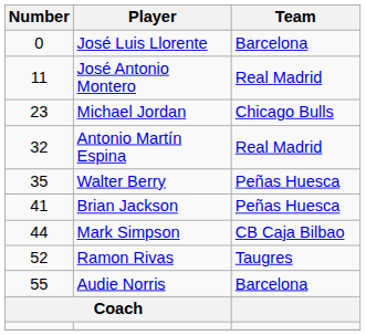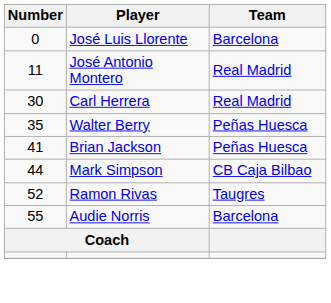 <table class="wikitable">
 <tr>
 <th style="width:10px;">Number</th>
 <th style="width:150px;">Player</th>
 <th style="width:120px;">Team</th>
 </tr>
 <tr>
 <td style="text-align:center">0</td>
 <td> <a href='#'>José Luis Llorente</a></td>
 <td> <a href='#'>Barcelona</a></td>
 </tr>
 <tr>
 <td style="text-align:center">11</td>
 <td> <a href='#'>José Antonio Montero</a></td>
 <td> <a href='#'>Real Madrid</a></td>
 </tr>
 <tr>
-<td style="text-align:center">23</td>
-<td> <a href='#'>Michael Jordan</a></td>
-<td> <a href='#'>Chicago Bulls</a></td>
-</tr>
-<tr>
-<td style="text-align:center">32</td>
-<td> <a href='#'>Antonio Martín Espina</a></td>
+<td style="text-align:center">30</td>
+<td> <a href='#'>Carl Herrera</a></td>
 <td> <a href='#'>Real Madrid</a></td>
 </tr>
 <tr>
 <td style="text-align:center">35</td>
 <td> <a href='#'>Walter Berry</a></td>
 <td> <a href='#'>Peñas Huesca</a></td>
 </tr>
 <tr>
 <td style="text-align:center">41</td>
 <td> <a href='#'>Brian Jackson</a></td>
 <td> <a href='#'>Peñas Huesca</a></td>
 </tr>
 <tr>
 <td style="text-align:center">44</td>
 <td> <a href='#'> Mark Simpson</a></td>
 <td> <a href='#'>CB Caja Bilbao</a></td>
 </tr>
 <tr>
 <td style="text-align:center">52</td>
 <td> <a href='#'>Ramon Rivas</a></td>
 <td> <a href='#'>Taugres</a></td>
 </tr>
 <tr>
 <td style="text-align:center">55</td>
 <td> <a href='#'>Audie Norris</a></td>
 <td> <a href='#'>Barcelona</a></td>
 </tr>
 <tr>
 <th colspan="2">Coach</th>
 <th></th>
 </tr>
 <tr>
 <td></td>
 <td></td>
 <td></td>
 </tr>
 <tr>
 </tr>
 </table>
